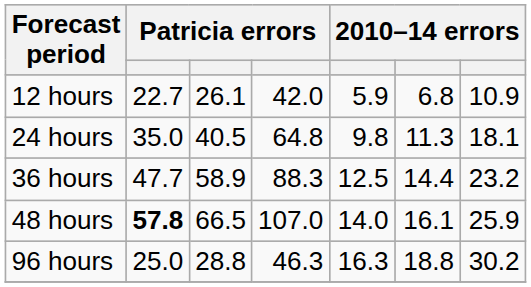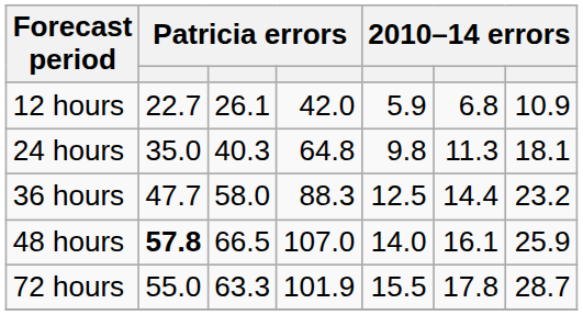 <table class="wikitable sortable" style="float: right; margin:0 1em 0.5em 1em;">
 <tr>
 <th scope="col" rowspan="2">Forecast<br>period</th>
 <th scope="col" colspan="3" align="center">Patricia errors</th>
 <th scope="col" colspan="3" align="center">2010–14 errors</th>
 </tr>
 <tr>
 <th scope="col"></th>
 <th scope="col"></th>
 <th scope="col"></th>
 <th scope="col"></th>
 <th scope="col"></th>
 <th scope="col"></th>
 </tr>
 <tr>
 <td scope="row">12 hours</td>
 <td align="right">22.7</td>
 <td align="right">26.1</td>
 <td align="right">42.0</td>
 <td align="right">5.9</td>
 <td align="right">6.8</td>
 <td align="right">10.9</td>
 </tr>
 <tr>
 <td scope="row">24 hours</td>
 <td align="right">35.0</td>
-<td align="right">40.5</td>
+<td align="right">40.3</td>
 <td align="right">64.8</td>
 <td align="right">9.8</td>
 <td align="right">11.3</td>
 <td align="right">18.1</td>
 </tr>
 <tr>
 <td scope="row">36 hours</td>
 <td align="right">47.7</td>
-<td align="right">58.9</td>
+<td align="right">58.0</td>
 <td align="right">88.3</td>
 <td align="right">12.5</td>
 <td align="right">14.4</td>
 <td align="right">23.2</td>
 </tr>
 <tr>
 <td scope="row">48 hours</td>
 <td align="right"><strong>57.8</strong></td>
 <td align="right">66.5</td>
 <td align="right">107.0</td>
 <td align="right">14.0</td>
 <td align="right">16.1</td>
 <td align="right">25.9</td>
 </tr>
 <tr>
-<td scope="row">96 hours</td>
-<td align="right">25.0</td>
-<td align="right">28.8</td>
-<td align="right">46.3</td>
-<td align="right">16.3</td>
-<td align="right">18.8</td>
-<td align="right">30.2</td>
+<td scope="row">72 hours</td>
+<td align="right">55.0</td>
+<td align="right">63.3</td>
+<td align="right">101.9</td>
+<td align="right">15.5</td>
+<td align="right">17.8</td>
+<td align="right">28.7</td>
 </tr>
 <tr>
 </tr>
 </table>
